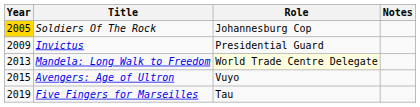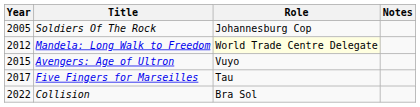 <table class="wikitable sortable">
 <tr>
 <th scope="col">Year</th>
 <th scope="col">Title</th>
 <th scope="col">Role</th>
 <th scope="col" class="unsortable">Notes</th>
 </tr>
 <tr>
-<td style="background: gold;">2005</td>
+<td>2005</td>
 <td><em>Soldiers Of The Rock</em></td>
 <td>Johannesburg Cop</td>
 <td></td>
 </tr>
 <tr>
-<td>2009</td>
-<td><em><a href='#'>Invictus</a></em></td>
-<td>Presidential Guard</td>
-<td></td>
-</tr>
-<tr>
-<td>2013</td>
+<td>2012</td>
 <td><em><a href='#'>Mandela: Long Walk to Freedom</a></em></td>
 <td style="background: lightyellow;">World Trade Centre Delegate</td>
 <td></td>
 </tr>
 <tr>
 <td>2015</td>
 <td><em><a href='#'>Avengers: Age of Ultron</a></em></td>
 <td>Vuyo</td>
 <td></td>
 </tr>
 <tr>
-<td>2019</td>
+<td>2017</td>
 <td><em><a href='#'>Five Fingers for Marseilles</a></em></td>
 <td>Tau</td>
 </tr>
+<tr>
+<td>2022</td>
+<td><em>Collision</em></td>
+<td>Bra Sol</td>
+<td></td>
+</tr>
 </table>
